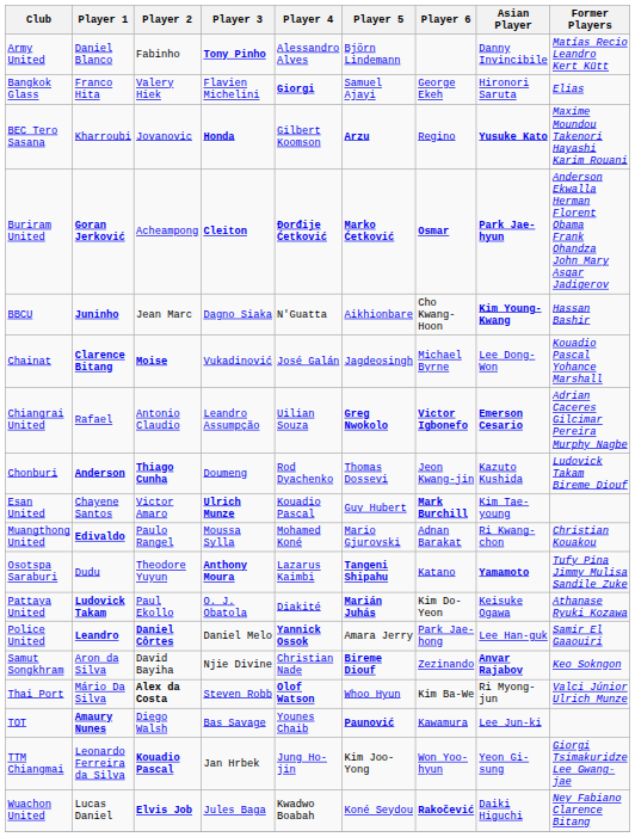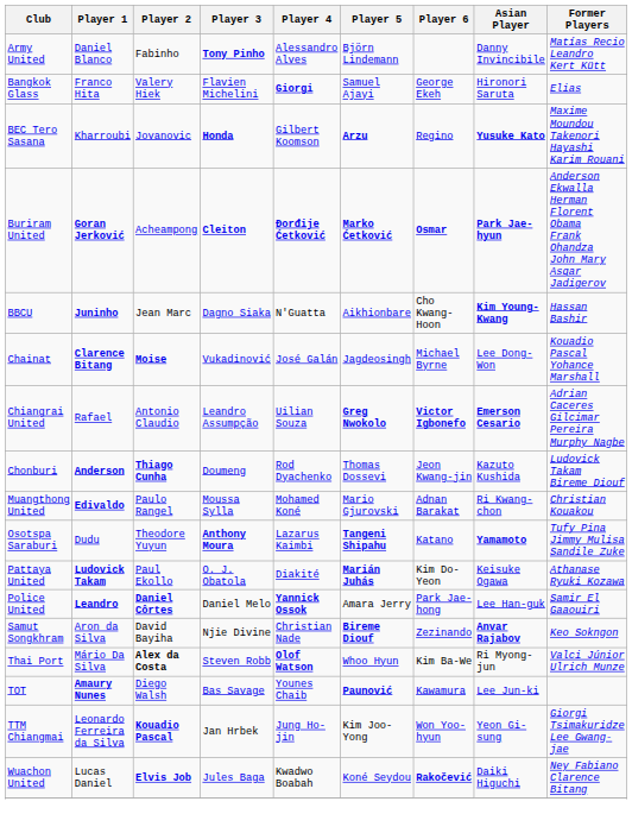 <table class="wikitable" border="1">
 <tr>
 <th width="155">Club</th>
 <th width="168">Player 1</th>
 <th width="165">Player 2</th>
 <th width="165">Player 3</th>
 <th width="165">Player 4</th>
 <th width="165">Player 5</th>
 <th width="165">Player 6</th>
 <th width="170">Asian Player</th>
 <th width="170">Former Players</th>
 </tr>
 <tr>
 <td><a href='#'>Army United</a></td>
 <td> <a href='#'>Daniel Blanco</a></td>
 <td> Fabinho</td>
 <td> <strong><a href='#'>Tony Pinho</a></strong></td>
 <td> <a href='#'>Alessandro Alves</a></td>
 <td> <a href='#'>Björn Lindemann</a></td>
 <td></td>
 <td> <a href='#'>Danny Invincibile</a></td>
 <td> <em><a href='#'>Matías Recio</a></em> <br>  <em><a href='#'>Leandro</a></em> <br>  <em><a href='#'>Kert Kütt</a></em></td>
 </tr>
 <tr>
 <td><a href='#'>Bangkok Glass</a></td>
 <td> <a href='#'>Franco Hita</a></td>
 <td> <a href='#'>Valery Hiek</a></td>
 <td> <a href='#'>Flavien Michelini</a></td>
 <td> <strong><a href='#'>Giorgi</a></strong></td>
 <td> <a href='#'>Samuel Ajayi</a></td>
 <td> <a href='#'>George Ekeh</a></td>
 <td> <a href='#'>Hironori Saruta</a></td>
 <td> <em><a href='#'>Elias</a></em></td>
 </tr>
 <tr>
 <td><a href='#'>BEC Tero Sasana</a></td>
 <td> <a href='#'>Kharroubi</a></td>
 <td> <a href='#'>Jovanovic</a></td>
 <td> <strong><a href='#'>Honda</a></strong></td>
 <td> <a href='#'>Gilbert Koomson</a></td>
 <td> <strong><a href='#'>Arzu</a></strong></td>
 <td> <a href='#'>Regino</a></td>
 <td> <strong><a href='#'>Yusuke Kato</a></strong></td>
 <td> <em><a href='#'>Maxime Moundou</a></em> <br>  <em><a href='#'>Takenori Hayashi</a></em> <br>  <em><a href='#'>Karim Rouani</a></em></td>
 </tr>
 <tr>
 <td><a href='#'>Buriram United</a></td>
 <td> <strong><a href='#'>Goran Jerković</a></strong></td>
 <td> <a href='#'>Acheampong</a></td>
 <td> <strong><a href='#'>Cleiton</a></strong></td>
 <td> <strong><a href='#'>Đorđije Ćetković</a></strong></td>
 <td> <strong><a href='#'>Marko Ćetković</a></strong></td>
 <td> <strong><a href='#'>Osmar</a></strong></td>
 <td> <strong><a href='#'>Park Jae-hyun</a></strong></td>
 <td> <em><a href='#'>Anderson</a></em> <br>  <em><a href='#'>Ekwalla Herman</a></em> <br> <em><a href='#'>Florent Obama</a></em> <br>  <em><a href='#'>Frank Ohandza</a></em> <br>  <em><a href='#'>John Mary</a></em> <br>  <em><a href='#'>Asqar Jadigerov</a></em></td>
 </tr>
 <tr>
 <td><a href='#'>BBCU</a></td>
 <td> <strong><a href='#'>Juninho</a></strong></td>
 <td> Jean Marc</td>
 <td> <a href='#'>Dagno Siaka</a></td>
 <td> N'Guatta</td>
 <td> <a href='#'>Aikhionbare</a></td>
 <td> Cho Kwang-Hoon</td>
 <td> <strong><a href='#'>Kim Young-Kwang</a></strong></td>
 <td> <em><a href='#'>Hassan Bashir</a></em></td>
 </tr>
 <tr>
 <td><a href='#'>Chainat</a></td>
 <td> <strong><a href='#'>Clarence Bitang</a></strong></td>
 <td> <strong><a href='#'>Moise</a></strong></td>
 <td> <a href='#'>Vukadinović</a></td>
 <td> <a href='#'>José Galán</a></td>
 <td> <a href='#'>Jagdeosingh</a></td>
 <td> <a href='#'>Michael Byrne</a></td>
 <td> <a href='#'>Lee Dong-Won</a></td>
 <td> <em><a href='#'>Kouadio Pascal</a></em> <br>  <em><a href='#'>Yohance Marshall</a></em></td>
 </tr>
 <tr>
 <td><a href='#'>Chiangrai United</a></td>
 <td> <a href='#'>Rafael</a></td>
 <td> <a href='#'>Antonio Claudio</a></td>
 <td><a href='#'>Leandro Assumpção</a></td>
 <td> <a href='#'>Uilian Souza</a></td>
 <td> <strong><a href='#'>Greg Nwokolo</a></strong></td>
 <td> <strong><a href='#'>Victor Igbonefo</a></strong></td>
 <td> <strong><a href='#'>Emerson Cesario</a></strong></td>
 <td> <em><a href='#'>Adrian Caceres</a></em> <br>  <em><a href='#'>Gilcimar Pereira</a></em> <br>  <em><a href='#'>Murphy Nagbe</a></em></td>
 </tr>
 <tr>
 <td><a href='#'>Chonburi</a></td>
 <td> <strong><a href='#'>Anderson</a></strong></td>
 <td> <strong><a href='#'>Thiago Cunha</a></strong></td>
 <td> <a href='#'>Doumeng</a></td>
 <td> <a href='#'>Rod Dyachenko</a></td>
 <td> <a href='#'>Thomas Dossevi</a></td>
 <td> <a href='#'>Jeon Kwang-jin</a></td>
 <td> <a href='#'>Kazuto Kushida</a></td>
 <td> <em><a href='#'>Ludovick Takam</a></em> <br>  <em><a href='#'>Bireme Diouf</a></em></td>
-</tr>
-<tr>
-<td><a href='#'>Esan United</a></td>
-<td> <a href='#'>Chayene Santos</a></td>
-<td> <a href='#'>Victor Amaro</a></td>
-<td> <strong><a href='#'>Ulrich Munze</a></strong></td>
-<td> <a href='#'>Kouadio Pascal</a></td>
-<td> <a href='#'>Guy Hubert</a></td>
-<td> <strong><a href='#'>Mark Burchill</a></strong></td>
-<td> <a href='#'>Kim Tae-young</a></td>
-<td></td>
 </tr>
 <tr>
 <td><a href='#'>Muangthong United</a></td>
 <td> <strong><a href='#'>Edivaldo</a></strong></td>
 <td> <a href='#'>Paulo Rangel</a></td>
 <td> <a href='#'>Moussa Sylla</a></td>
 <td> <a href='#'>Mohamed Koné</a></td>
 <td> <a href='#'>Mario Gjurovski</a></td>
 <td> <a href='#'>Adnan Barakat</a></td>
 <td> <a href='#'>Ri Kwang-chon</a></td>
 <td> <em><a href='#'>Christian Kouakou</a></em></td>
 </tr>
 <tr>
 <td><a href='#'>Osotspa Saraburi</a></td>
 <td> <a href='#'>Dudu</a></td>
 <td> <a href='#'>Theodore Yuyun</a></td>
 <td> <strong><a href='#'>Anthony Moura</a></strong></td>
 <td> <a href='#'>Lazarus Kaimbi</a></td>
 <td> <strong><a href='#'>Tangeni Shipahu</a></strong></td>
 <td> <a href='#'>Katano</a></td>
 <td> <strong><a href='#'>Yamamoto</a></strong></td>
 <td> <em><a href='#'>Tufy Pina</a></em> <br>  <em><a href='#'>Jimmy Mulisa</a></em>  <em><a href='#'>Sandile Zuke</a></em></td>
 </tr>
 <tr>
 <td><a href='#'>Pattaya United</a></td>
 <td> <strong><a href='#'>Ludovick Takam</a></strong></td>
 <td> <a href='#'>Paul Ekollo</a></td>
 <td> <a href='#'>O. J. Obatola</a></td>
 <td> <a href='#'>Diakité</a></td>
 <td> <strong><a href='#'>Marián Juhás</a></strong></td>
 <td> Kim Do-Yeon</td>
 <td> <a href='#'>Keisuke Ogawa</a></td>
 <td> <em><a href='#'>Athanase</a></em> <br>  <em><a href='#'>Ryuki Kozawa</a></em></td>
 </tr>
 <tr>
 <td><a href='#'>Police United</a></td>
 <td> <strong><a href='#'>Leandro</a></strong></td>
 <td> <strong><a href='#'>Daniel Côrtes</a></strong></td>
 <td> Daniel Melo</td>
 <td> <strong><a href='#'>Yannick Ossok</a></strong></td>
 <td> Amara Jerry</td>
 <td> <a href='#'>Park Jae-hong</a></td>
 <td> <a href='#'>Lee Han-guk</a></td>
 <td> <em><a href='#'>Samir El Gaaouiri</a></em></td>
 </tr>
 <tr>
 <td><a href='#'>Samut Songkhram</a></td>
 <td> <a href='#'>Aron da Silva</a></td>
 <td> David Bayiha</td>
 <td> Njie Divine</td>
 <td> <a href='#'>Christian Nade</a></td>
 <td> <strong><a href='#'>Bireme Diouf</a></strong></td>
 <td> <a href='#'>Zezinando</a></td>
 <td> <strong><a href='#'>Anvar Rajabov</a></strong></td>
 <td> <em><a href='#'>Keo Sokngon</a></em></td>
 </tr>
 <tr>
 <td><a href='#'>Thai Port</a></td>
 <td> <a href='#'>Mário Da Silva</a></td>
 <td> <strong>Alex da Costa</strong></td>
 <td> <a href='#'>Steven Robb</a></td>
 <td> <strong><a href='#'>Olof Watson</a></strong></td>
 <td> <a href='#'>Whoo Hyun</a></td>
 <td> Kim Ba-We</td>
 <td> Ri Myong-jun</td>
 <td> <em><a href='#'>Valci Júnior</a></em> <br>  <em><a href='#'>Ulrich Munze</a></em></td>
 </tr>
 <tr>
 <td><a href='#'>TOT</a></td>
 <td> <strong><a href='#'>Amaury Nunes</a></strong></td>
 <td> <a href='#'>Diego Walsh</a></td>
 <td> <a href='#'>Bas Savage</a></td>
 <td> <a href='#'>Younes Chaib</a></td>
 <td> <strong><a href='#'>Paunović</a></strong></td>
 <td> <a href='#'>Kawamura</a></td>
 <td> <a href='#'>Lee Jun-ki</a></td>
 <td></td>
 </tr>
 <tr>
 <td><a href='#'>TTM Chiangmai</a></td>
 <td> <a href='#'>Leonardo Ferreira da Silva</a></td>
 <td> <strong><a href='#'>Kouadio Pascal</a></strong></td>
 <td> Jan Hrbek</td>
 <td> <a href='#'>Jung Ho-jin</a></td>
 <td> Kim Joo-Yong</td>
 <td> <a href='#'>Won Yoo-hyun</a></td>
 <td> <a href='#'>Yeon Gi-sung</a></td>
 <td> <em><a href='#'>Giorgi Tsimakuridze</a></em> <br>  <em><a href='#'>Lee Gwang-jae</a></em></td>
 </tr>
 <tr>
 <td><a href='#'>Wuachon United</a></td>
 <td> Lucas Daniel</td>
 <td> <strong><a href='#'>Elvis Job</a></strong></td>
 <td> <a href='#'>Jules Baga</a></td>
 <td> Kwadwo Boabah</td>
 <td> <a href='#'>Koné Seydou</a></td>
 <td> <strong><a href='#'>Rakočević</a></strong></td>
 <td> <a href='#'>Daiki Higuchi</a></td>
 <td> <em><a href='#'>Ney Fabiano</a></em> <br>  <em><a href='#'>Clarence Bitang</a></em></td>
 </tr>
 <tr>
 </tr>
 <tr>
 </tr>
 <tr>
 </tr>
 </table>
